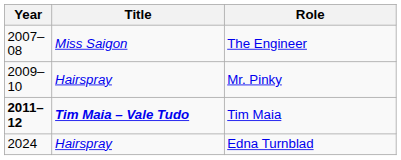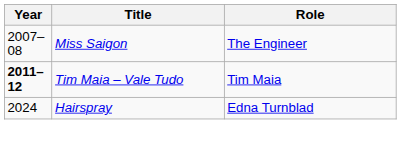 <table class="wikitable sortable">
 <tr>
 <th width=050>Year</th>
 <th width=200>Title</th>
 <th width=200>Role</th>
 </tr>
 <tr>
 <td>2007–08</td>
 <td><em><a href='#'>Miss Saigon</a></em></td>
 <td><a href='#'>The Engineer</a></td>
 </tr>
 <tr>
-<td>2009–10</td>
-<td><em><a href='#'>Hairspray</a></em></td>
-<td><a href='#'>Mr. Pinky</a></td>
-</tr>
-<tr>
 <td><strong>2011–12</strong></td>
-<td><strong><em><a href='#'>Tim Maia – Vale Tudo</a></em></strong></td>
+<td><em><a href='#'>Tim Maia – Vale Tudo</a></em></td>
 <td><a href='#'>Tim Maia</a></td>
 </tr>
 <tr>
 <td>2024</td>
 <td><em><a href='#'>Hairspray</a></em></td>
 <td><a href='#'>Edna Turnblad</a></td>
 </tr>
 </table>
